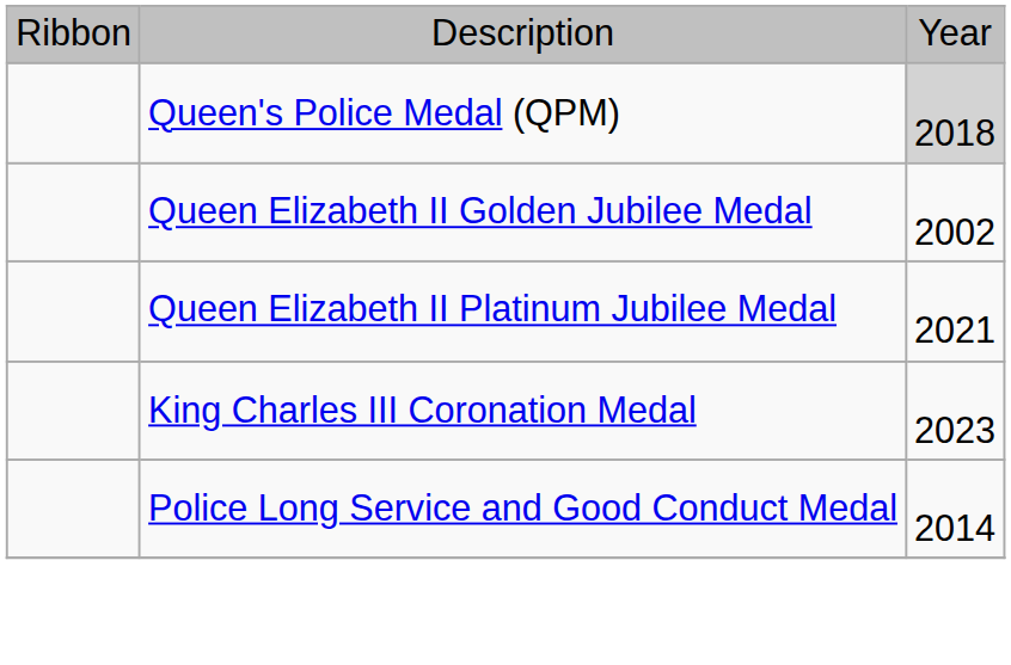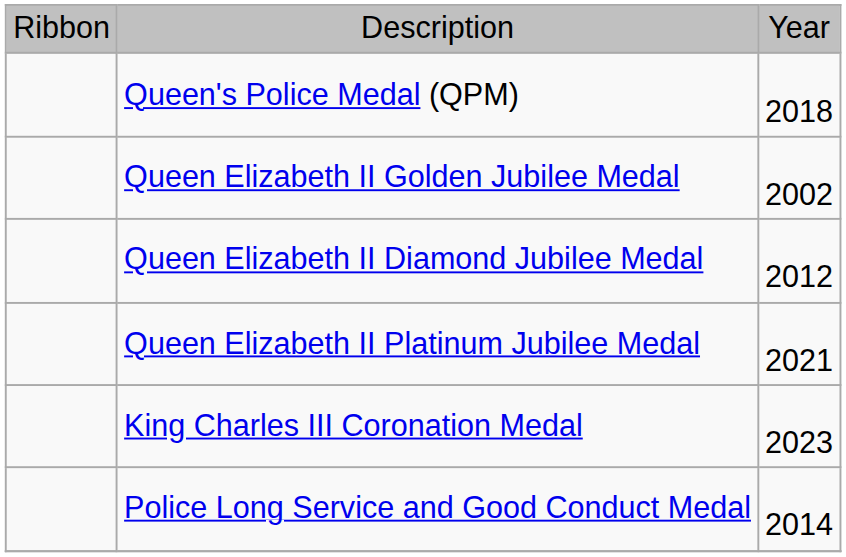 <table class="wikitable" style="margin:1em auto;">
 <tr style="background:silver;" align="center">
 <td>Ribbon</td>
 <td>Description</td>
 <td>Year</td>
 </tr>
 <tr>
 <td></td>
 <td><a href='#'>Queen's Police Medal</a> (QPM)</td>
-<td style="background: lightgrey;"><br>2018</td>
+<td><br>2018</td>
 </tr>
 <tr>
 <td></td>
 <td><a href='#'>Queen Elizabeth II Golden Jubilee Medal</a></td>
 <td><br>2002</td>
+</tr>
+<tr>
+<td></td>
+<td><a href='#'>Queen Elizabeth II Diamond Jubilee Medal</a></td>
+<td><br>2012</td>
 </tr>
 <tr>
 <td></td>
 <td><a href='#'>Queen Elizabeth II Platinum Jubilee Medal</a></td>
 <td><br>2021</td>
 </tr>
 <tr>
 <td></td>
 <td><a href='#'>King Charles III Coronation Medal</a></td>
 <td><br>2023</td>
 </tr>
 <tr>
 <td></td>
 <td><a href='#'>Police Long Service and Good Conduct Medal</a></td>
 <td><br>2014</td>
 </tr>
 <tr>
 </tr>
 </table>
